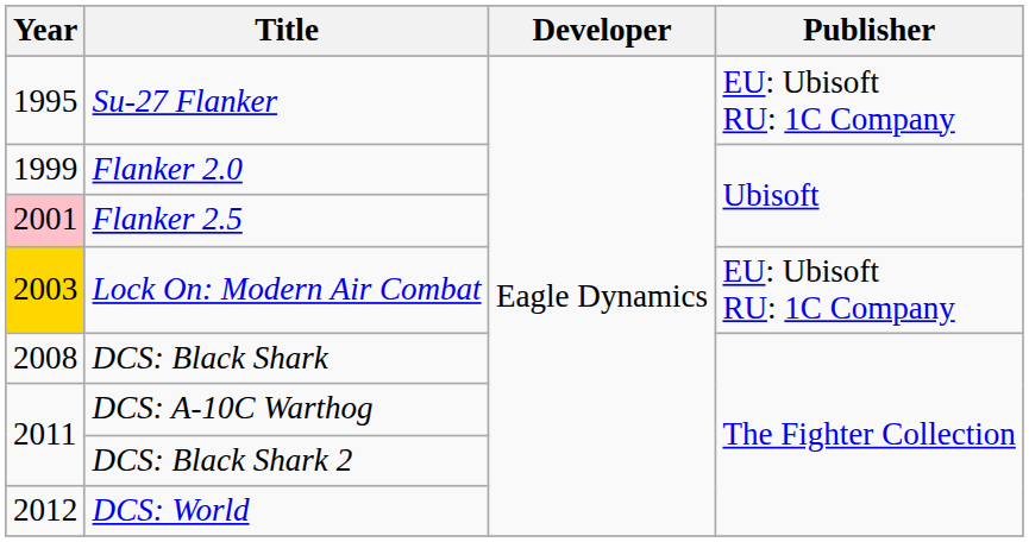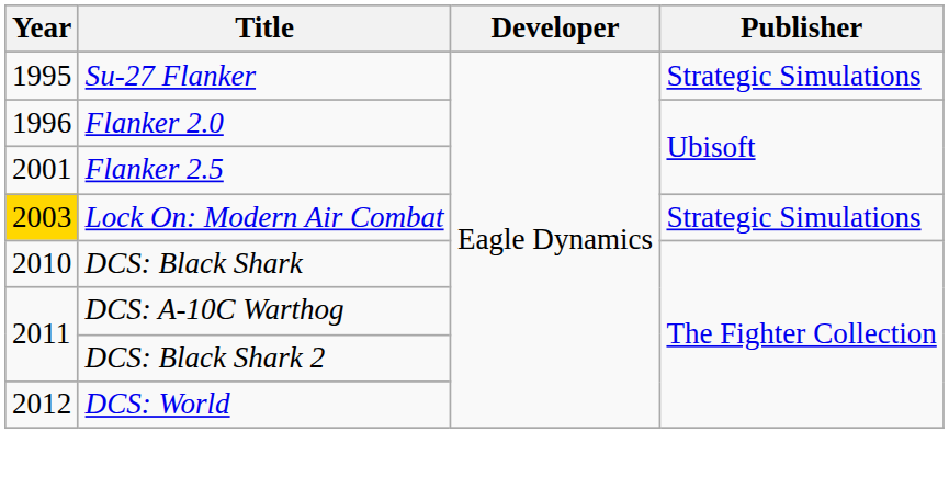 <table class="wikitable">
 <tr>
 <th>Year</th>
 <th>Title</th>
 <th>Developer</th>
 <th>Publisher</th>
 </tr>
 <tr>
 <td>1995</td>
 <td><em><a href='#'>Su-27 Flanker</a></em></td>
 <td rowspan="8">Eagle Dynamics</td>
-<td><a href='#'>EU</a>: Ubisoft<br><a href='#'>RU</a>: <a href='#'>1C Company</a></td>
+<td><a href='#'>Strategic Simulations</a></td>
 </tr>
 <tr>
-<td>1999</td>
+<td>1996</td>
 <td><em><a href='#'>Flanker 2.0</a></em></td>
 <td rowspan="2"><a href='#'>Ubisoft</a></td>
 </tr>
 <tr>
-<td style="background: pink;">2001</td>
+<td>2001</td>
 <td><em><a href='#'>Flanker 2.5</a></em></td>
 </tr>
 <tr>
 <td style="background: gold;">2003</td>
 <td><em><a href='#'>Lock On: Modern Air Combat</a></em></td>
-<td><a href='#'>EU</a>: Ubisoft<br><a href='#'>RU</a>: <a href='#'>1C Company</a></td>
+<td><a href='#'>Strategic Simulations</a></td>
 </tr>
 <tr>
-<td>2008</td>
+<td>2010</td>
 <td><em>DCS: Black Shark</em></td>
 <td rowspan="4"><a href='#'>The Fighter Collection</a></td>
 </tr>
 <tr>
 <td rowspan="2">2011</td>
 <td><em>DCS: A-10C Warthog</em></td>
 </tr>
 <tr>
 <td><em>DCS: Black Shark 2</em></td>
 </tr>
 <tr>
 <td>2012</td>
 <td><em><a href='#'>DCS: World</a></em></td>
 </tr>
 </table>
